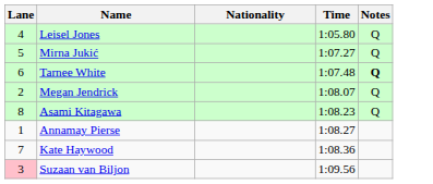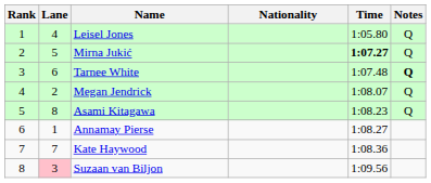 <table class="wikitable" style="text-align:center">
 <tr>
+<th>Rank</th>
 <th>Lane</th>
 <th width=200>Name</th>
 <th width=150>Nationality</th>
 <th>Time</th>
 <th>Notes</th>
 </tr>
 <tr bgcolor=ccffcc>
+<td>1</td>
 <td>4</td>
 <td align=left><a href='#'>Leisel Jones</a></td>
 <td align=left></td>
 <td>1:05.80</td>
 <td>Q</td>
 </tr>
 <tr bgcolor=ccffcc>
+<td>2</td>
 <td>5</td>
 <td align=left><a href='#'>Mirna Jukić</a></td>
 <td align=left></td>
-<td>1:07.27</td>
+<td><strong>1:07.27</strong></td>
 <td>Q</td>
 </tr>
 <tr bgcolor=ccffcc>
+<td>3</td>
 <td>6</td>
 <td align=left><a href='#'>Tarnee White</a></td>
 <td align=left></td>
 <td>1:07.48</td>
 <td><strong>Q</strong></td>
 </tr>
 <tr bgcolor=ccffcc>
+<td>4</td>
 <td>2</td>
 <td align=left><a href='#'>Megan Jendrick</a></td>
 <td align=left></td>
 <td>1:08.07</td>
 <td>Q</td>
 </tr>
 <tr bgcolor=ccffcc>
+<td>5</td>
 <td>8</td>
 <td align=left><a href='#'>Asami Kitagawa</a></td>
 <td align=left></td>
 <td>1:08.23</td>
 <td>Q</td>
 </tr>
 <tr>
+<td>6</td>
 <td>1</td>
 <td align=left><a href='#'>Annamay Pierse</a></td>
 <td align=left></td>
 <td>1:08.27</td>
 <td></td>
 </tr>
 <tr>
 <td>7</td>
+<td>7</td>
 <td align=left><a href='#'>Kate Haywood</a></td>
 <td align=left></td>
 <td>1:08.36</td>
 <td></td>
 </tr>
 <tr>
+<td>8</td>
 <td style="background: pink;">3</td>
 <td align=left><a href='#'>Suzaan van Biljon</a></td>
 <td align=left></td>
 <td>1:09.56</td>
 <td></td>
 </tr>
 </table>
